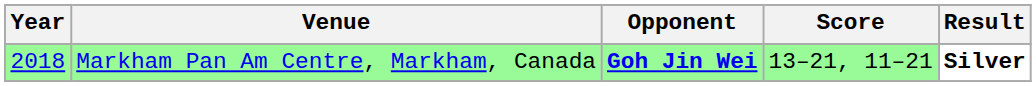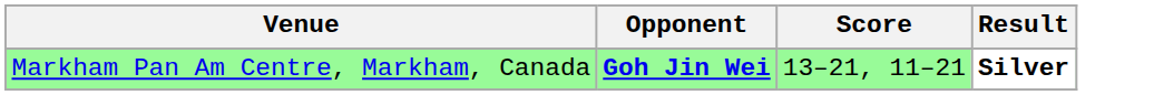 <table class="sortable wikitable" style="font-size: 90%;">
 <tr>
-<th>Year</th>
 <th>Venue</th>
 <th>Opponent</th>
 <th>Score</th>
 <th>Result</th>
 </tr>
 <tr style="background:#98FB98">
-<td align="center"><a href='#'>2018</a></td>
 <td align="left"><a href='#'>Markham Pan Am Centre</a>, <a href='#'>Markham</a>, Canada</td>
 <td align="left"><strong> <a href='#'>Goh Jin Wei</a></strong></td>
 <td align="left">13–21, 11–21</td>
 <td style="text-align:left; background:white"> <strong>Silver</strong></td>
 </tr>
 </table>
